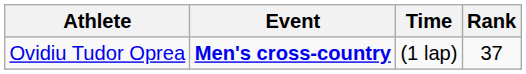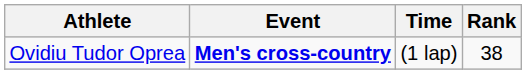 <table class=wikitable style="font-size:90%">
 <tr>
 <th>Athlete</th>
 <th>Event</th>
 <th>Time</th>
 <th>Rank</th>
 </tr>
 <tr align=center>
 <td align=left><a href='#'>Ovidiu Tudor Oprea</a></td>
 <td align=left><strong><a href='#'>Men's cross-country</a></strong></td>
 <td> (1 lap)</td>
-<td>37</td>
+<td>38</td>
 </tr>
 </table>
